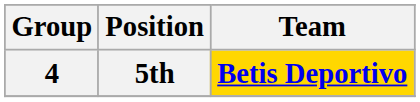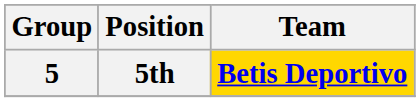 <table class="wikitable">
 <tr>
 <th>Group</th>
 <th>Position</th>
 <th>Team</th>
 </tr>
 <tr>
-<th>4</th>
+<th>5</th>
 <th>5th</th>
 <td style="background: gold;"><strong><a href='#'>Betis Deportivo</a></strong></td>
 </tr>
 <tr>
 </tr>
 </table>
